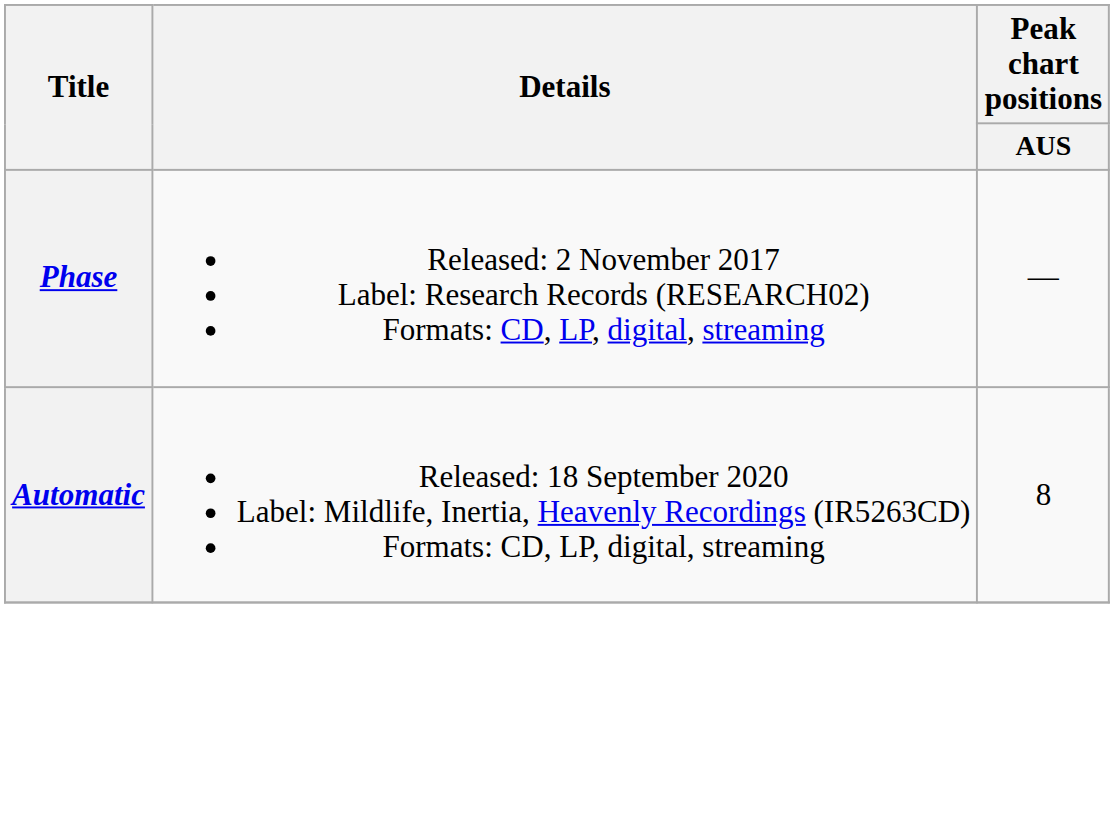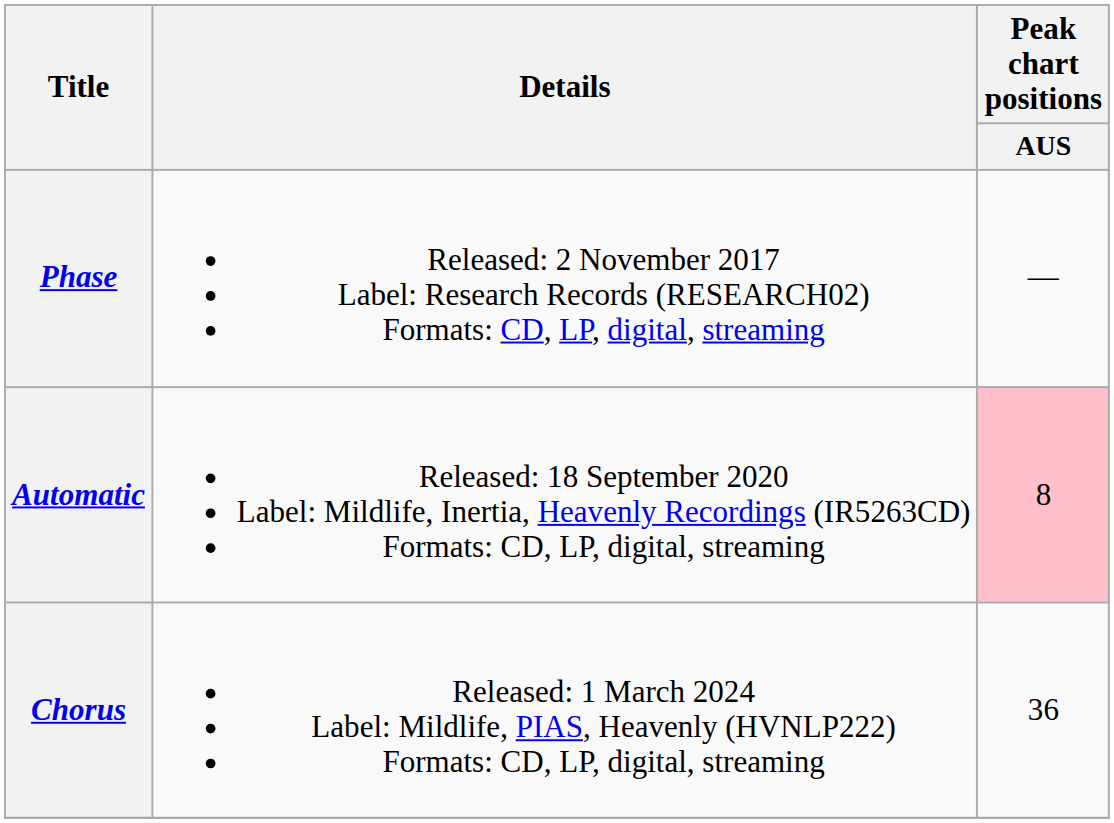 <table class="wikitable plainrowheaders" style="text-align:center;" border="1">
 <tr>
 <th scope="col" rowspan="2">Title</th>
 <th scope="col" rowspan="2">Details</th>
 <th scope="col" colspan="1">Peak chart positions</th>
 </tr>
 <tr>
 <th scope="col" style="width:3em;font-size:90%;">AUS<br></th>
 </tr>
 <tr>
 <th scope="row"><em><a href='#'>Phase</a></em></th>
 <td><br><ul><li>Released: 2 November 2017</li><li>Label: Research Records (RESEARCH02)</li><li>Formats: <a href='#'>CD</a>, <a href='#'>LP</a>, <a href='#'>digital</a>, <a href='#'>streaming</a></li></ul></td>
 <td>—</td>
 </tr>
 <tr>
 <th scope="row"><em><a href='#'>Automatic</a></em></th>
 <td><br><ul><li>Released: 18 September 2020</li><li>Label: Mildlife, Inertia, <a href='#'>Heavenly Recordings</a> (IR5263CD)</li><li>Formats: CD, LP, digital, streaming</li></ul></td>
-<td>8</td>
+<td style="background: pink;">8</td>
+</tr>
+<tr>
+<th scope="row"><em><a href='#'>Chorus</a></em></th>
+<td><br><ul><li>Released: 1 March 2024</li><li>Label: Mildlife, <a href='#'>PIAS</a>, Heavenly (HVNLP222)</li><li>Formats: CD, LP, digital, streaming</li></ul></td>
+<td>36</td>
 </tr>
 <tr>
 </tr>
 </table>
